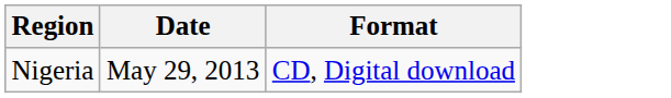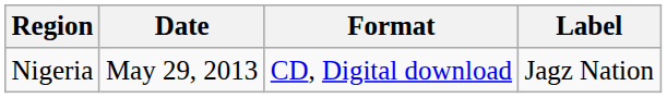 <table class="wikitable sortable">
 <tr>
 <th>Region</th>
 <th>Date</th>
 <th>Format</th>
+<th>Label</th>
 </tr>
 <tr>
 <td>Nigeria</td>
 <td>May 29, 2013</td>
 <td><a href='#'>CD</a>, <a href='#'>Digital download</a></td>
+<td>Jagz Nation</td>
 </tr>
 </table>
